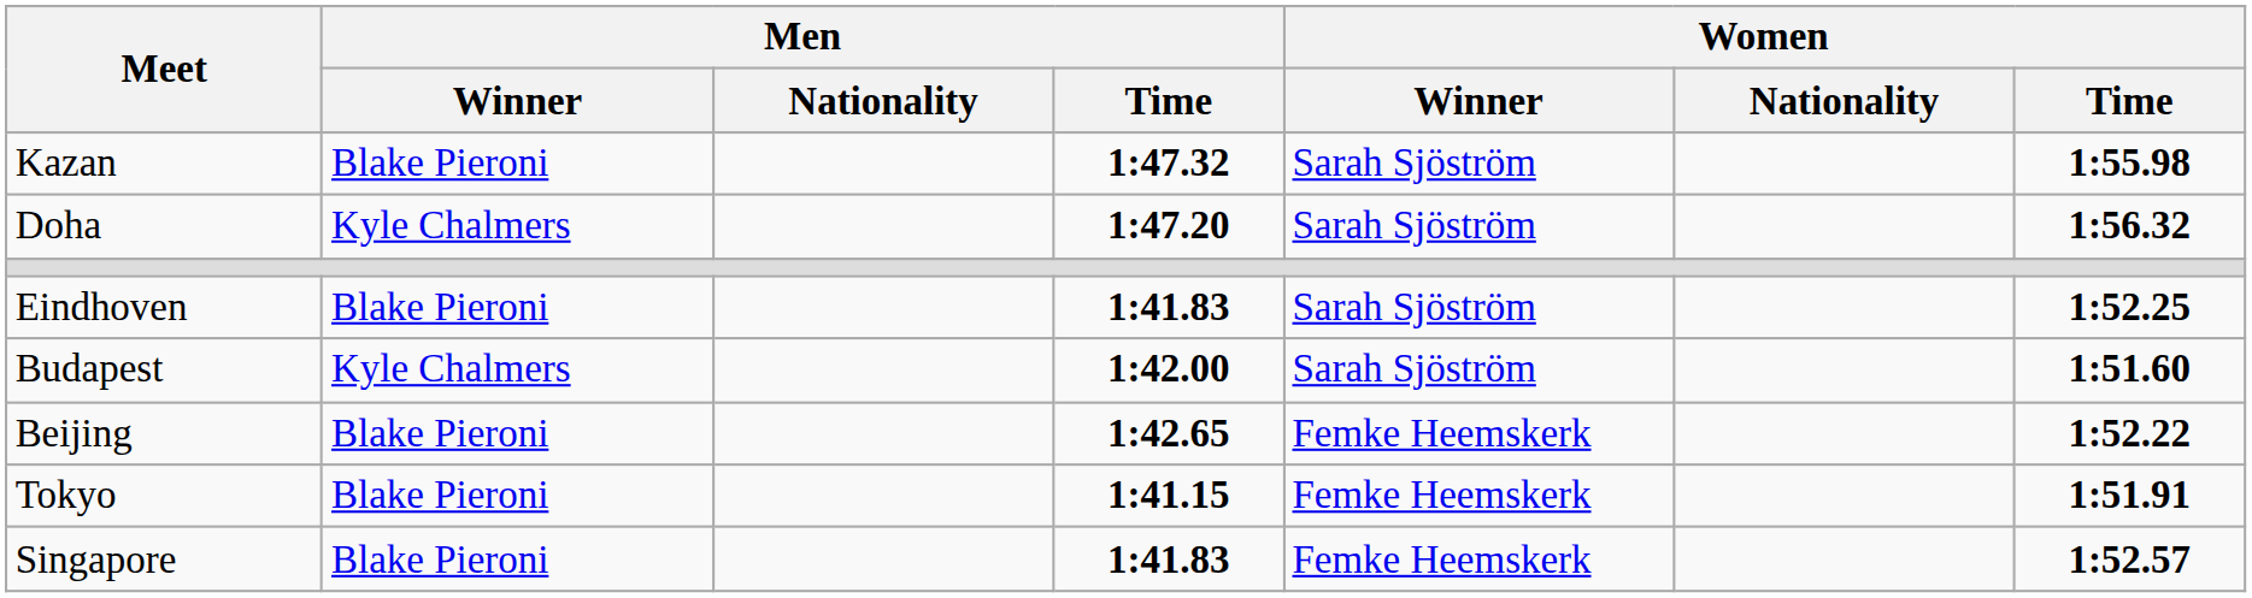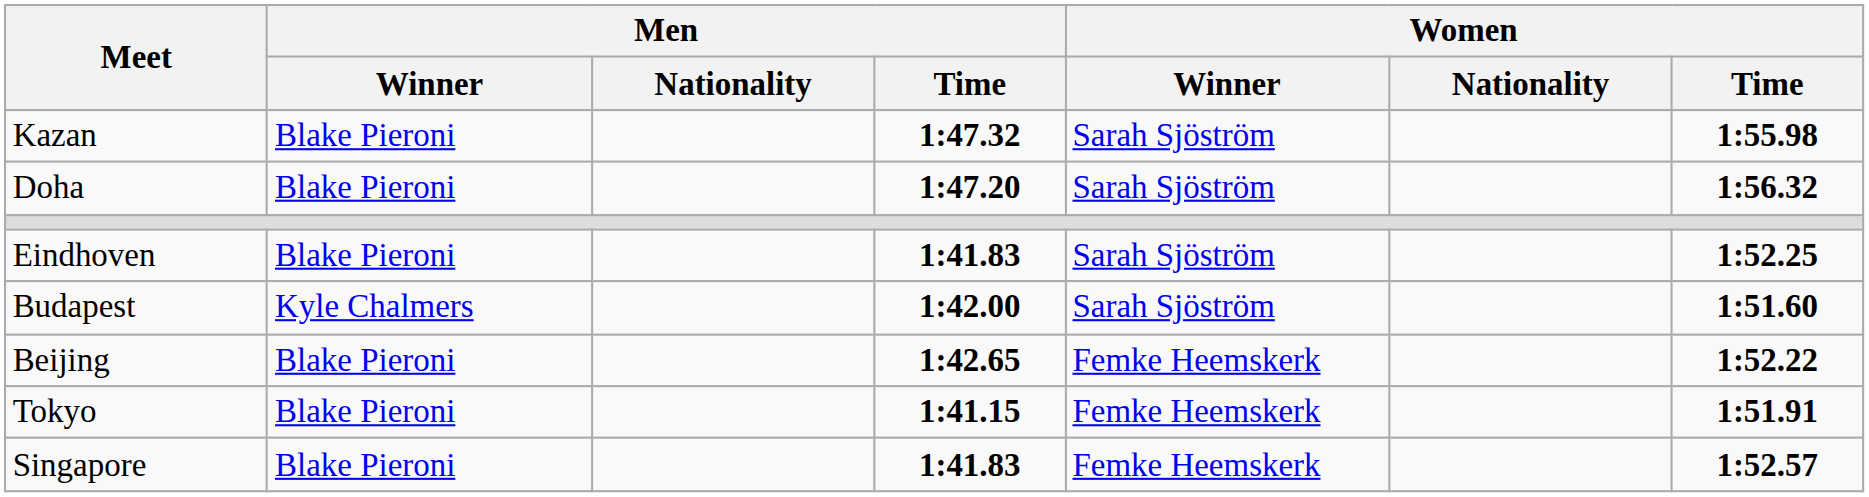 <table class="wikitable">
 <tr>
 <th width=120 rowspan=2>Meet</th>
 <th colspan=3>Men</th>
 <th colspan=3>Women</th>
 </tr>
 <tr>
 <th width=150>Winner</th>
 <th width=130>Nationality</th>
 <th width=85>Time</th>
 <th width=150>Winner</th>
 <th width=130>Nationality</th>
 <th width=85>Time</th>
 </tr>
 <tr>
 <td>Kazan</td>
 <td><a href='#'>Blake Pieroni</a></td>
 <td></td>
 <td align=center><strong>1:47.32</strong></td>
 <td><a href='#'>Sarah Sjöström</a></td>
 <td></td>
 <td align=center><strong>1:55.98</strong></td>
 </tr>
 <tr>
 <td>Doha</td>
-<td><a href='#'>Kyle Chalmers</a></td>
+<td><a href='#'>Blake Pieroni</a></td>
 <td></td>
 <td align=center><strong>1:47.20</strong></td>
 <td><a href='#'>Sarah Sjöström</a></td>
 <td></td>
 <td align=center><strong>1:56.32</strong></td>
 </tr>
 <tr bgcolor=#DDDDDD>
 <td colspan=7></td>
 </tr>
 <tr>
 <td>Eindhoven</td>
 <td><a href='#'>Blake Pieroni</a></td>
 <td></td>
 <td align=center><strong>1:41.83</strong></td>
 <td><a href='#'>Sarah Sjöström</a></td>
 <td></td>
 <td align=center><strong>1:52.25</strong></td>
 </tr>
 <tr>
 <td>Budapest</td>
 <td><a href='#'>Kyle Chalmers</a></td>
 <td></td>
 <td align=center><strong>1:42.00</strong></td>
 <td><a href='#'>Sarah Sjöström</a></td>
 <td></td>
 <td align=center><strong>1:51.60</strong></td>
 </tr>
 <tr>
 <td>Beijing</td>
 <td><a href='#'>Blake Pieroni</a></td>
 <td></td>
 <td align=center><strong>1:42.65</strong></td>
 <td><a href='#'>Femke Heemskerk</a></td>
 <td></td>
 <td align=center><strong>1:52.22</strong></td>
 </tr>
 <tr>
 <td>Tokyo</td>
 <td><a href='#'>Blake Pieroni</a></td>
 <td></td>
 <td align=center><strong>1:41.15</strong></td>
 <td><a href='#'>Femke Heemskerk</a></td>
 <td></td>
 <td align=center><strong>1:51.91</strong></td>
 </tr>
 <tr>
 <td>Singapore</td>
 <td><a href='#'>Blake Pieroni</a></td>
 <td></td>
 <td align=center><strong>1:41.83</strong></td>
 <td><a href='#'>Femke Heemskerk</a></td>
 <td></td>
 <td align=center><strong>1:52.57</strong></td>
 </tr>
 </table>
